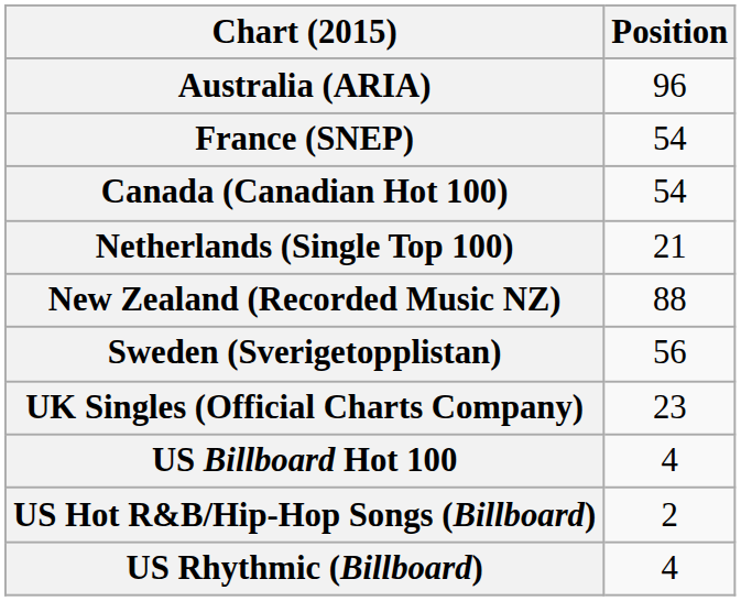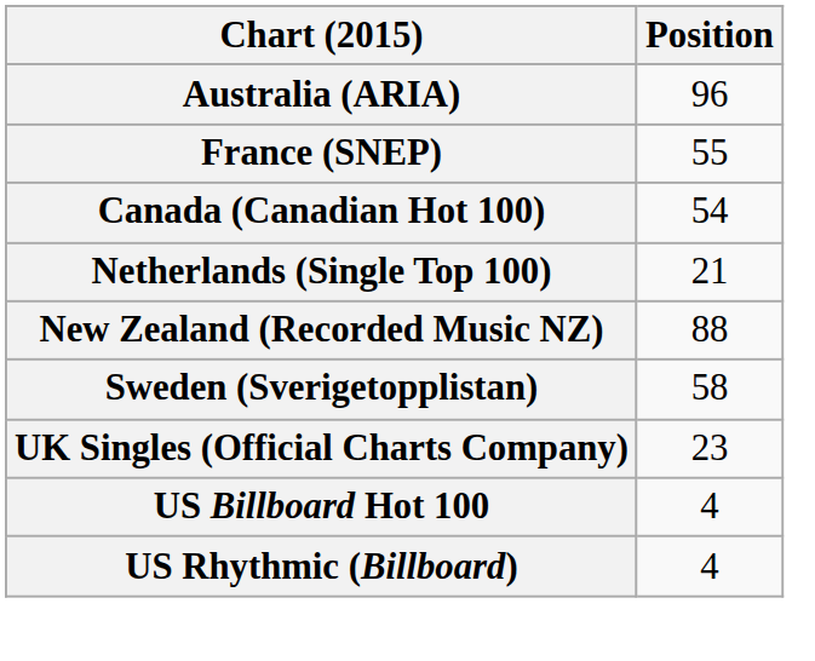 <table class="wikitable plainrowheaders sortable" style="text-align:center">
 <tr>
 <th scope="col">Chart (2015)</th>
 <th scope="col">Position</th>
 </tr>
 <tr>
 <th scope="row">Australia (ARIA)</th>
 <td>96</td>
 </tr>
 <tr>
 <th scope="row">France (SNEP)</th>
-<td>54</td>
+<td>55</td>
 </tr>
 <tr>
 <th scope="row">Canada (Canadian Hot 100)</th>
 <td>54</td>
 </tr>
 <tr>
 <th scope="row">Netherlands (Single Top 100)</th>
 <td>21</td>
 </tr>
 <tr>
 <th scope="row">New Zealand (Recorded Music NZ)</th>
 <td>88</td>
 </tr>
 <tr>
 <th scope="row">Sweden (Sverigetopplistan)</th>
-<td>56</td>
+<td>58</td>
 </tr>
 <tr>
 <th scope="row">UK Singles (Official Charts Company)</th>
 <td>23</td>
 </tr>
 <tr>
 <th scope="row">US <em>Billboard</em> Hot 100</th>
 <td>4</td>
 </tr>
 <tr>
-<th scope="row">US Hot R&B/Hip-Hop Songs (<em>Billboard</em>)</th>
-<td>2</td>
-</tr>
-<tr>
 <th scope="row">US Rhythmic (<em>Billboard</em>)</th>
 <td>4</td>
 </tr>
 </table>
